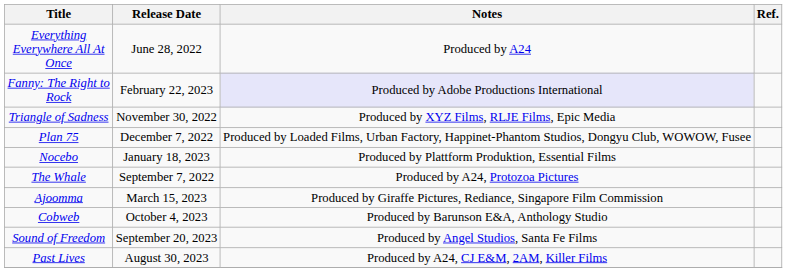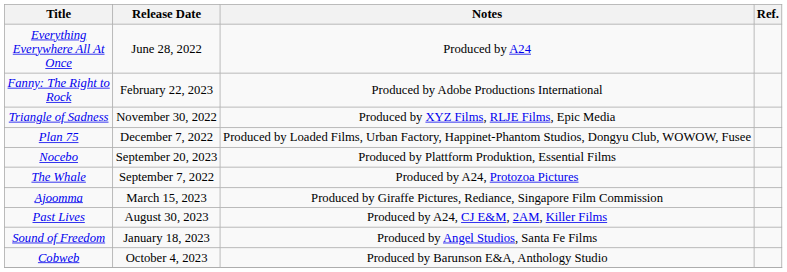 <table class="wikitable sortable"  style="text-align:center">
 <tr>
 <th scope="col" style="width:130px;">Title</th>
 <th><strong>Release Date</strong></th>
 <th><strong>Notes</strong></th>
 <th><strong>Ref.</strong></th>
 </tr>
 <tr>
 <td><em><a href='#'>Everything Everywhere All At Once</a></em></td>
 <td>June 28, 2022</td>
 <td>Produced by <a href='#'>A24</a></td>
 <td></td>
 </tr>
 <tr>
 <td><em><a href='#'>Fanny: The Right to Rock</a></em></td>
 <td>February 22, 2023</td>
-<td style="background: lavender;">Produced by Adobe Productions International</td>
+<td>Produced by Adobe Productions International</td>
 <td></td>
 </tr>
 <tr>
 <td><em><a href='#'>Triangle of Sadness</a></em></td>
 <td>November 30, 2022</td>
 <td>Produced by <a href='#'>XYZ Films</a>, <a href='#'>RLJE Films</a>, Epic Media</td>
 <td></td>
 </tr>
 <tr>
 <td><em><a href='#'>Plan 75</a></em></td>
 <td>December 7, 2022</td>
 <td>Produced by Loaded Films, Urban Factory, Happinet-Phantom Studios, Dongyu Club, WOWOW, Fusee</td>
 <td></td>
 </tr>
 <tr>
 <td><em><a href='#'>Nocebo</a></em></td>
-<td>January 18, 2023</td>
+<td>September 20, 2023</td>
 <td>Produced by Plattform Produktion, Essential Films</td>
 <td></td>
 </tr>
 <tr>
 <td><em><a href='#'>The Whale</a></em></td>
 <td>September 7, 2022</td>
 <td>Produced by A24, <a href='#'>Protozoa Pictures</a></td>
 <td></td>
 </tr>
 <tr>
 <td><em><a href='#'>Ajoomma</a></em></td>
 <td>March 15, 2023</td>
 <td>Produced by Giraffe Pictures, Rediance, Singapore Film Commission</td>
 <td></td>
 </tr>
 <tr>
+<td><em><a href='#'>Past Lives</a></em></td>
+<td>August 30, 2023</td>
+<td>Produced by A24, <a href='#'>CJ E&M</a>, <a href='#'>2AM</a>, <a href='#'>Killer Films</a></td>
+<td></td>
+</tr>
+<tr>
+<td><em><a href='#'>Sound of Freedom</a></em></td>
+<td>January 18, 2023</td>
+<td>Produced by <a href='#'>Angel Studios</a>, Santa Fe Films</td>
+<td></td>
+</tr>
+<tr>
 <td><em><a href='#'>Cobweb</a></em></td>
 <td>October 4, 2023</td>
 <td>Produced by Barunson E&A, Anthology Studio</td>
 <td></td>
 </tr>
 <tr>
-<td><em><a href='#'>Sound of Freedom</a></em></td>
-<td>September 20, 2023</td>
-<td>Produced by <a href='#'>Angel Studios</a>, Santa Fe Films</td>
-<td></td>
-</tr>
-<tr>
-<td><em><a href='#'>Past Lives</a></em></td>
-<td>August 30, 2023</td>
-<td>Produced by A24, <a href='#'>CJ E&M</a>, <a href='#'>2AM</a>, <a href='#'>Killer Films</a></td>
-<td></td>
-</tr>
-<tr>
 </tr>
 </table>
